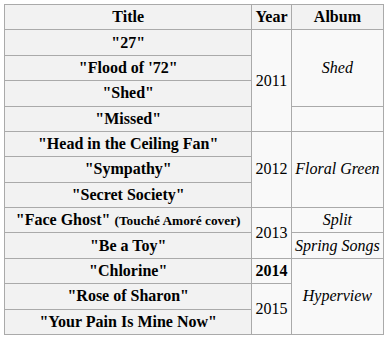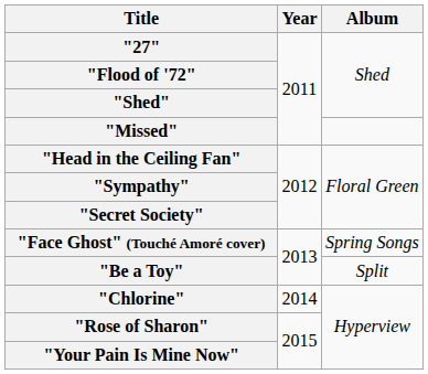 <table class="wikitable sortable mw-collapsible plainrowheaders" style="text-align:center;">
 <tr>
 <th scope="col" style="width:15em;">Title</th>
 <th scope="col">Year</th>
 <th scope="col">Album</th>
 </tr>
 <tr>
 <th scope="row">"27"</th>
 <td rowspan="4">2011</td>
 <td rowspan="3"><em>Shed</em></td>
 </tr>
 <tr>
 <th scope="row">"Flood of '72"</th>
 </tr>
 <tr>
 <th scope="row">"Shed"</th>
 </tr>
 <tr>
 <th scope="row">"Missed"</th>
 <td></td>
 </tr>
 <tr>
 <th scope="row">"Head in the Ceiling Fan"</th>
 <td rowspan="3">2012</td>
 <td rowspan="3"><em>Floral Green</em></td>
 </tr>
 <tr>
 <th scope="row">"Sympathy"</th>
 </tr>
 <tr>
 <th scope="row">"Secret Society"</th>
 </tr>
 <tr>
 <th scope="row">"Face Ghost" <small>(Touché Amoré cover)</small></th>
 <td rowspan="2">2013</td>
+<td><em>Spring Songs</em></td>
+</tr>
+<tr>
+<th scope="row">"Be a Toy"</th>
 <td><em>Split</em></td>
 </tr>
 <tr>
-<th scope="row">"Be a Toy"</th>
-<td><em>Spring Songs</em></td>
-</tr>
-<tr>
 <th scope="row">"Chlorine"</th>
-<td><strong>2014</strong></td>
+<td>2014</td>
 <td rowspan="3"><em>Hyperview</em></td>
 </tr>
 <tr>
 <th scope="row">"Rose of Sharon"</th>
 <td rowspan="2">2015</td>
 </tr>
 <tr>
 <th scope="row">"Your Pain Is Mine Now"</th>
 </tr>
 </table>
